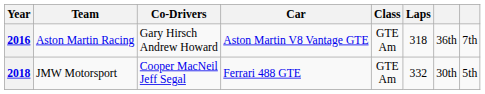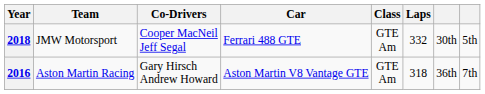 <table class="wikitable" style="text-align:center; font-size:90%">
 <tr>
 <th>Year</th>
 <th>Team</th>
 <th>Co-Drivers</th>
 <th>Car</th>
 <th>Class</th>
 <th>Laps</th>
 <th></th>
 <th></th>
 </tr>
 <tr>
+<th><a href='#'>2018</a></th>
+<td align="left" nowrap> JMW Motorsport</td>
+<td align="left" nowrap> <a href='#'>Cooper MacNeil</a><br> <a href='#'>Jeff Segal</a></td>
+<td align="left" nowrap><a href='#'>Ferrari 488 GTE</a></td>
+<td>GTE<br>Am</td>
+<td>332</td>
+<td>30th</td>
+<td>5th</td>
+</tr>
+<tr>
 <th><a href='#'>2016</a></th>
 <td align="left" nowrap> <a href='#'>Aston Martin Racing</a></td>
 <td align="left" nowrap> Gary Hirsch<br> Andrew Howard</td>
 <td align="left" nowrap><a href='#'>Aston Martin V8 Vantage GTE</a></td>
 <td>GTE<br>Am</td>
 <td>318</td>
 <td>36th</td>
 <td>7th</td>
 </tr>
-<tr>
-<th><a href='#'>2018</a></th>
-<td align="left" nowrap> JMW Motorsport</td>
-<td align="left" nowrap> <a href='#'>Cooper MacNeil</a><br> <a href='#'>Jeff Segal</a></td>
-<td align="left" nowrap><a href='#'>Ferrari 488 GTE</a></td>
-<td>GTE<br>Am</td>
-<td>332</td>
-<td>30th</td>
-<td>5th</td>
-</tr>
 </table>
